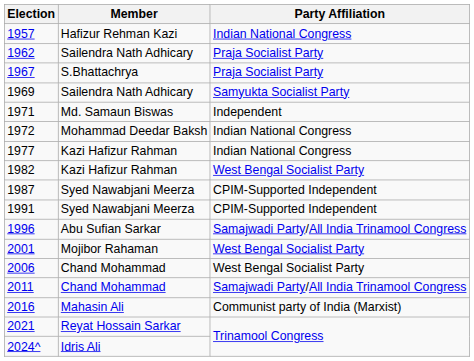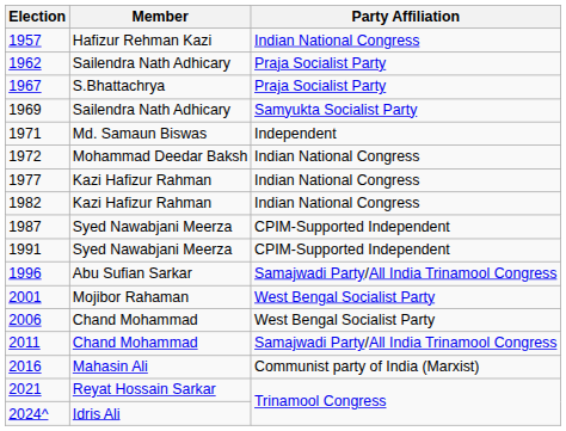 <table class="wikitable sortable"ìÍĦĤĠčw>
 <tr>
 <th>Election</th>
 <th>Member</th>
 <th>Party Affiliation</th>
 </tr>
 <tr>
 <td><a href='#'>1957</a></td>
 <td>Hafizur Rehman Kazi</td>
 <td><a href='#'>Indian National Congress</a></td>
 </tr>
 <tr>
 <td><a href='#'>1962</a></td>
 <td>Sailendra Nath Adhicary</td>
 <td><a href='#'>Praja Socialist Party</a></td>
 </tr>
 <tr>
 <td><a href='#'>1967</a></td>
 <td>S.Bhattachrya</td>
 <td><a href='#'>Praja Socialist Party</a></td>
 </tr>
 <tr>
 <td>1969</td>
 <td>Sailendra Nath Adhicary</td>
 <td><a href='#'>Samyukta Socialist Party</a></td>
 </tr>
 <tr>
 <td>1971</td>
 <td>Md. Samaun Biswas</td>
 <td>Independent</td>
 </tr>
 <tr>
 <td>1972</td>
 <td>Mohammad Deedar Baksh</td>
 <td>Indian National Congress</td>
 </tr>
 <tr>
 <td>1977</td>
 <td>Kazi Hafizur Rahman</td>
 <td>Indian National Congress</td>
 </tr>
 <tr>
 <td>1982</td>
 <td>Kazi Hafizur Rahman</td>
-<td><a href='#'>West Bengal Socialist Party</a></td>
+<td>Indian National Congress</td>
 </tr>
 <tr>
 <td>1987</td>
 <td>Syed Nawabjani Meerza</td>
 <td>CPIM-Supported Independent</td>
 </tr>
 <tr>
 <td>1991</td>
 <td>Syed Nawabjani Meerza</td>
 <td>CPIM-Supported Independent</td>
 </tr>
 <tr>
 <td><a href='#'>1996</a></td>
 <td>Abu Sufian Sarkar</td>
 <td><a href='#'>Samajwadi Party</a>/<a href='#'>All India Trinamool Congress</a></td>
 </tr>
 <tr>
 <td><a href='#'>2001</a></td>
 <td>Mojibor Rahaman</td>
 <td><a href='#'>West Bengal Socialist Party</a></td>
 </tr>
 <tr>
 <td><a href='#'>2006</a></td>
 <td>Chand Mohammad</td>
 <td>West Bengal Socialist Party</td>
 </tr>
 <tr>
 <td><a href='#'>2011</a></td>
 <td><a href='#'>Chand Mohammad</a></td>
 <td><a href='#'>Samajwadi Party</a>/<a href='#'>All India Trinamool Congress</a></td>
 </tr>
 <tr>
 <td><a href='#'>2016</a></td>
 <td><a href='#'>Mahasin Ali</a></td>
 <td>Communist party of India (Marxist)</td>
 </tr>
 <tr>
 <td><a href='#'>2021</a></td>
 <td><a href='#'>Reyat Hossain Sarkar</a></td>
 <td rowspan=2><a href='#'>Trinamool Congress</a></td>
 </tr>
 <tr>
 <td><a href='#'>2024^</a></td>
 <td><a href='#'>Idris Ali</a></td>
 </tr>
 </table>
